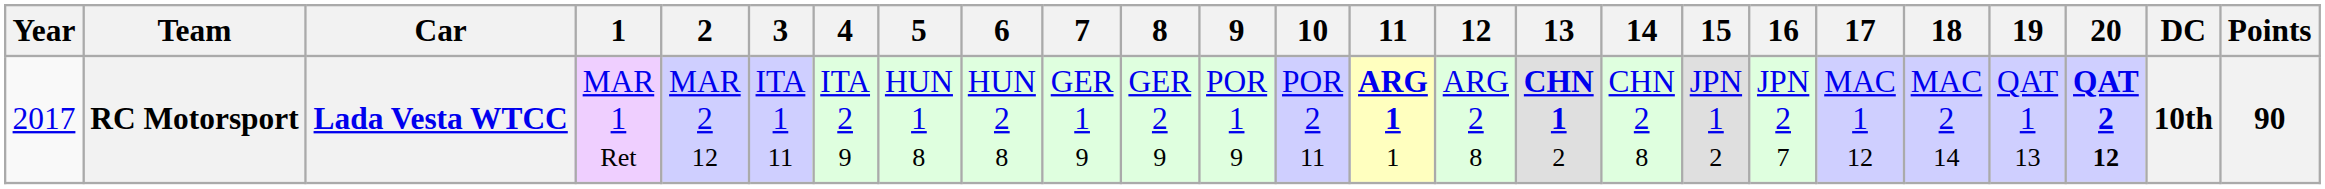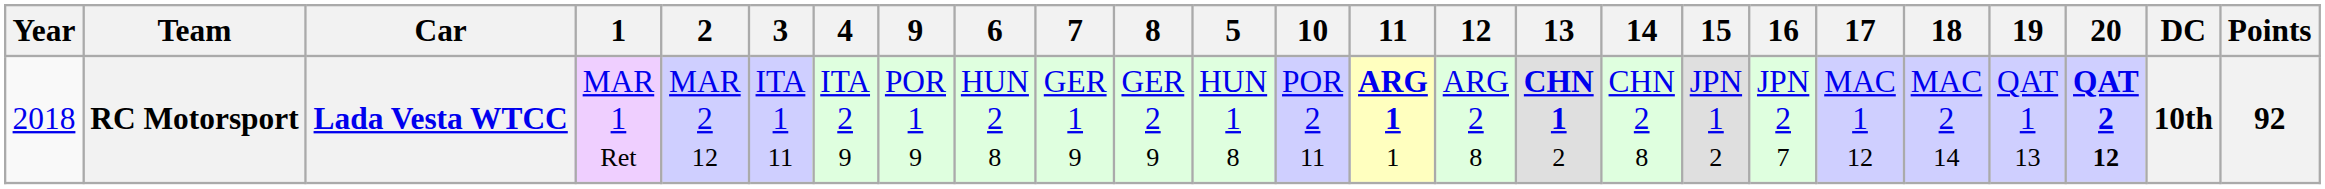 <table class="wikitable" style="text-align:center; font-size:85%">
 <tr>
 <th>Year</th>
 <th>Team</th>
 <th>Car</th>
 <th>1</th>
 <th>2</th>
 <th>3</th>
 <th>4</th>
-<th>5</th>
+<th>9</th>
 <th>6</th>
 <th>7</th>
 <th>8</th>
-<th>9</th>
+<th>5</th>
 <th>10</th>
 <th>11</th>
 <th>12</th>
 <th>13</th>
 <th>14</th>
 <th>15</th>
 <th>16</th>
 <th>17</th>
 <th>18</th>
 <th>19</th>
 <th>20</th>
 <th>DC</th>
 <th>Points</th>
 </tr>
 <tr>
-<td><a href='#'>2017</a></td>
+<td><a href='#'>2018</a></td>
 <th>RC Motorsport</th>
 <th><a href='#'>Lada Vesta WTCC</a></th>
 <td style="background:#EFCFFF;"><a href='#'>MAR<br>1</a><br><small>Ret</small></td>
 <td style="background:#CFCFFF;"><a href='#'>MAR<br>2</a><br><small>12</small></td>
 <td style="background:#CFCFFF;"><a href='#'>ITA<br>1</a><br><small>11</small></td>
 <td style="background:#DFFFDF;"><a href='#'>ITA<br>2</a><br><small>9</small></td>
-<td style="background:#DFFFDF;"><a href='#'>HUN<br>1</a><br><small>8</small></td>
+<td style="background:#DFFFDF;"><a href='#'>POR<br>1</a><br><small>9</small></td>
 <td style="background:#DFFFDF;"><a href='#'>HUN<br>2</a><br><small>8</small></td>
 <td style="background:#DFFFDF;"><a href='#'>GER<br>1</a><br><small>9</small></td>
 <td style="background:#DFFFDF;"><a href='#'>GER<br>2</a><br><small>9</small></td>
-<td style="background:#DFFFDF;"><a href='#'>POR<br>1</a><br><small>9</small></td>
+<td style="background:#DFFFDF;"><a href='#'>HUN<br>1</a><br><small>8</small></td>
 <td style="background:#CFCFFF;"><a href='#'>POR<br>2</a><br><small>11</small></td>
 <td style="background:#FFFFBF;"><strong><a href='#'>ARG<br>1</a></strong><br><small>1</small></td>
 <td style="background:#DFFFDF;"><a href='#'>ARG<br>2</a><br><small>8</small></td>
 <td style="background:#DFDFDF;"><strong><a href='#'>CHN<br>1</a></strong><br><small>2</small></td>
 <td style="background:#DFFFDF;"><a href='#'>CHN<br>2</a><br><small>8</small></td>
 <td style="background:#DFDFDF;"><a href='#'>JPN<br>1</a><br><small>2</small></td>
 <td style="background:#DFFFDF;"><a href='#'>JPN<br>2</a><br><small>7</small></td>
 <td style="background:#CFCFFF;"><a href='#'>MAC<br>1</a><br><small>12</small></td>
 <td style="background:#CFCFFF;"><a href='#'>MAC<br>2</a><br><small>14</small></td>
 <td style="background:#CFCFFF;"><a href='#'>QAT<br>1</a><br><small>13</small></td>
 <td style="background:#CFCFFF;"><strong><a href='#'>QAT<br>2</a><br><small>12</small></strong></td>
 <th>10th</th>
-<th>90</th>
+<th>92</th>
 </tr>
 </table>
